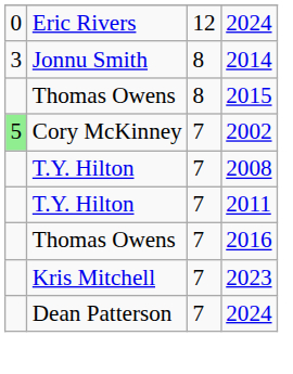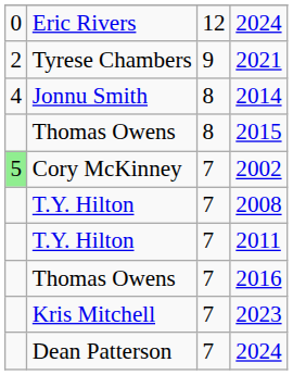 <table class="wikitable">
 <tr>
 </tr>
 <tr>
 <td>0</td>
 <td><a href='#'>Eric Rivers</a></td>
 <td>12</td>
 <td><a href='#'>2024</a></td>
 </tr>
 <tr>
-<td>3</td>
+<td>2</td>
+<td>Tyrese Chambers</td>
+<td>9</td>
+<td><a href='#'>2021</a></td>
+</tr>
+<tr>
+<td>4</td>
 <td><a href='#'>Jonnu Smith</a></td>
 <td>8</td>
 <td><a href='#'>2014</a></td>
 </tr>
 <tr>
 <td></td>
 <td>Thomas Owens</td>
 <td>8</td>
 <td><a href='#'>2015</a></td>
 </tr>
 <tr>
 <td style="background: lightgreen;">5</td>
 <td>Cory McKinney</td>
 <td>7</td>
 <td><a href='#'>2002</a></td>
 </tr>
 <tr>
 <td></td>
 <td><a href='#'>T.Y. Hilton</a></td>
 <td>7</td>
 <td><a href='#'>2008</a></td>
 </tr>
 <tr>
 <td></td>
 <td><a href='#'>T.Y. Hilton</a></td>
 <td>7</td>
 <td><a href='#'>2011</a></td>
 </tr>
 <tr>
 <td></td>
 <td>Thomas Owens</td>
 <td>7</td>
 <td><a href='#'>2016</a></td>
 </tr>
 <tr>
 <td></td>
 <td><a href='#'>Kris Mitchell</a></td>
 <td>7</td>
 <td><a href='#'>2023</a></td>
 </tr>
 <tr>
 <td></td>
 <td>Dean Patterson</td>
 <td>7</td>
 <td><a href='#'>2024</a></td>
 </tr>
 </table>
